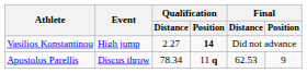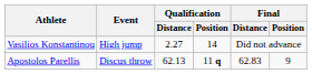 <table class=wikitable style=font-size:90%>
 <tr>
 <th rowspan=2>Athlete</th>
 <th rowspan=2>Event</th>
 <th colspan=2>Qualification</th>
 <th colspan=2>Final</th>
 </tr>
 <tr style=font-size:95%>
 <th>Distance</th>
 <th>Position</th>
 <th>Distance</th>
 <th>Position</th>
 </tr>
 <tr align=center>
 <td align=left><a href='#'>Vasilios Konstantinou</a></td>
 <td align=left><a href='#'>High jump</a></td>
 <td>2.27 </td>
-<td><strong>14</strong></td>
+<td>14</td>
 <td colspan=2>Did not advance</td>
 </tr>
 <tr align=center>
 <td align=left><a href='#'>Apostolos Parellis</a></td>
 <td align=left><a href='#'>Discus throw</a></td>
-<td>78.34</td>
+<td>62.13</td>
 <td>11 <strong>q</strong></td>
-<td>62.53</td>
+<td>62.83</td>
 <td>9</td>
 </tr>
 </table>
